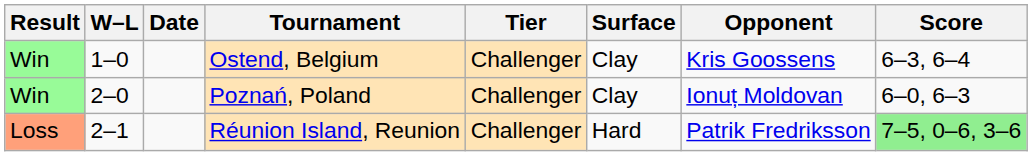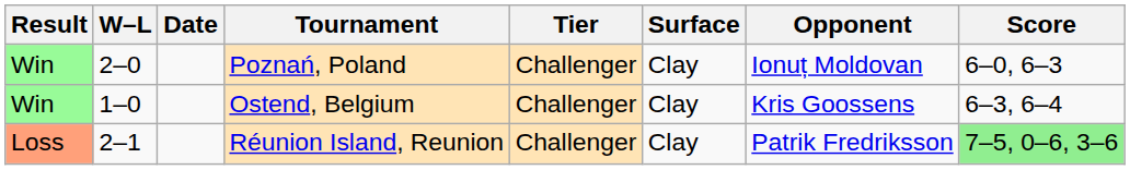 <table class="sortable wikitable">
 <tr>
 <th>Result</th>
 <th class="unsortable">W–L</th>
 <th>Date</th>
 <th>Tournament</th>
 <th>Tier</th>
 <th>Surface</th>
 <th>Opponent</th>
 <th class="unsortable">Score</th>
 </tr>
 <tr>
 <td style="background:#98fb98;">Win</td>
+<td>2–0</td>
+<td></td>
+<td style="background:moccasin;"><a href='#'>Poznań</a>, Poland</td>
+<td style="background:moccasin;">Challenger</td>
+<td>Clay</td>
+<td> <a href='#'>Ionuț Moldovan</a></td>
+<td>6–0, 6–3</td>
+</tr>
+<tr>
+<td style="background:#98fb98;">Win</td>
 <td>1–0</td>
 <td></td>
 <td style="background:moccasin;"><a href='#'>Ostend</a>, Belgium</td>
 <td style="background:moccasin;">Challenger</td>
 <td>Clay</td>
 <td> <a href='#'>Kris Goossens</a></td>
 <td>6–3, 6–4</td>
 </tr>
 <tr>
-<td style="background:#98fb98;">Win</td>
-<td>2–0</td>
-<td></td>
-<td style="background:moccasin;"><a href='#'>Poznań</a>, Poland</td>
-<td style="background:moccasin;">Challenger</td>
-<td>Clay</td>
-<td> <a href='#'>Ionuț Moldovan</a></td>
-<td>6–0, 6–3</td>
-</tr>
-<tr>
 <td style="background:#ffa07a;">Loss</td>
 <td>2–1</td>
 <td></td>
 <td style="background:moccasin;"><a href='#'>Réunion Island</a>, Reunion</td>
 <td style="background:moccasin;">Challenger</td>
-<td>Hard</td>
+<td>Clay</td>
 <td> <a href='#'>Patrik Fredriksson</a></td>
 <td style="background: lightgreen;">7–5, 0–6, 3–6</td>
 </tr>
 </table>
